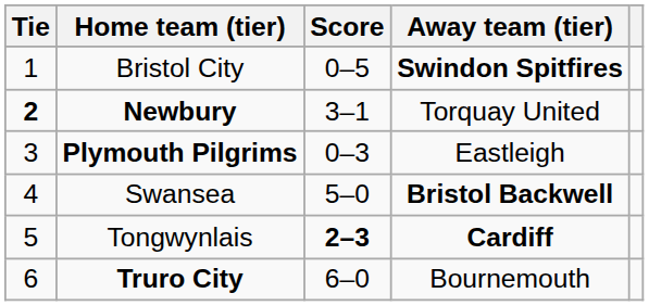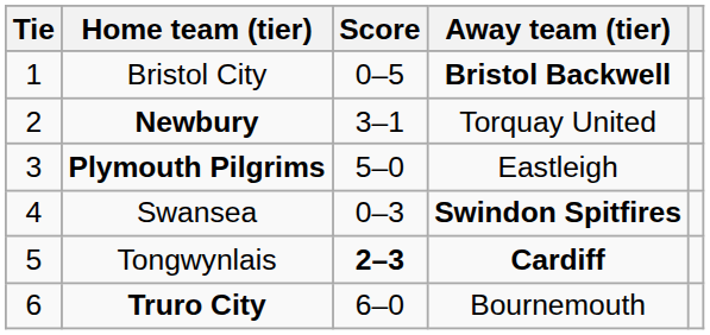 <table class="wikitable" style="text-align:center; font-size:85%">
 <tr>
 <th>Tie</th>
 <th>Home team (tier)</th>
 <th>Score</th>
 <th>Away team (tier)</th>
 <th></th>
 </tr>
 <tr>
 <td align="center">1</td>
 <td>Bristol City</td>
 <td align="center">0–5</td>
-<td><strong>Swindon Spitfires</strong></td>
+<td><strong>Bristol Backwell</strong></td>
 <td></td>
 </tr>
 <tr>
-<td align="center"><strong>2</strong></td>
+<td align="center">2</td>
 <td><strong>Newbury</strong></td>
 <td align="center">3–1</td>
 <td>Torquay United</td>
 <td></td>
 </tr>
 <tr>
 <td align="center">3</td>
 <td><strong>Plymouth Pilgrims</strong></td>
-<td align="center">0–3</td>
+<td align="center">5–0</td>
 <td>Eastleigh</td>
 <td></td>
 </tr>
 <tr>
 <td align="center">4</td>
 <td>Swansea</td>
-<td align="center">5–0</td>
-<td><strong>Bristol Backwell</strong></td>
+<td align="center">0–3</td>
+<td><strong>Swindon Spitfires</strong></td>
 <td></td>
 </tr>
 <tr>
 <td align="center">5</td>
 <td>Tongwynlais</td>
 <td align="center"><strong>2–3</strong></td>
 <td><strong>Cardiff</strong></td>
 <td></td>
 </tr>
 <tr>
 <td align="center">6</td>
 <td><strong>Truro City</strong></td>
 <td align="center">6–0</td>
 <td>Bournemouth</td>
 <td></td>
 </tr>
 </table>
